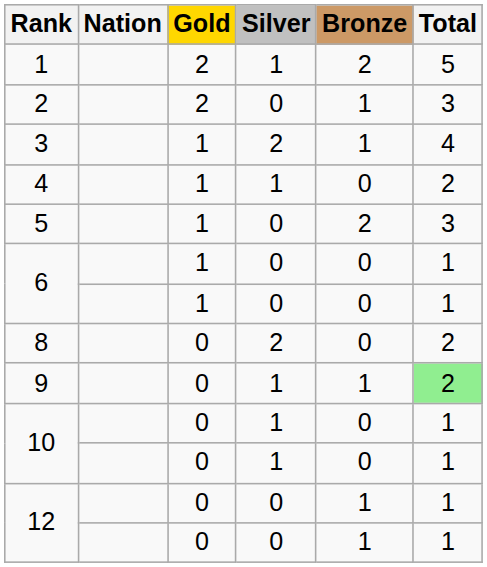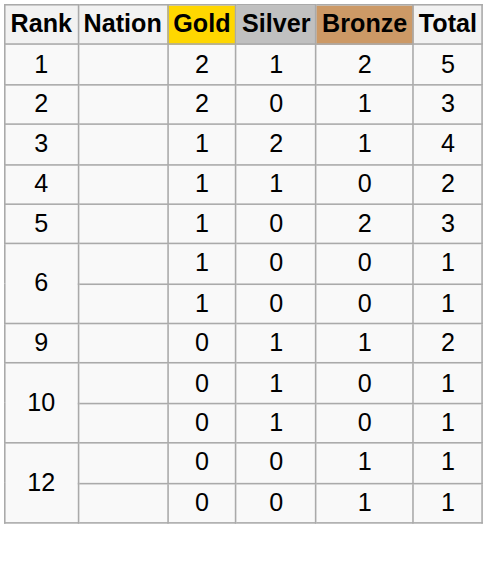 <table class="wikitable sortable" style="text-align:center">
 <tr>
 <th>Rank</th>
 <th>Nation</th>
 <th style="background-color:gold">Gold</th>
 <th style="background-color:silver">Silver</th>
 <th style="background-color:#cc9966">Bronze</th>
 <th>Total</th>
 </tr>
 <tr>
 <td>1</td>
 <td align=left></td>
 <td>2</td>
 <td>1</td>
 <td>2</td>
 <td>5</td>
 </tr>
 <tr>
 <td>2</td>
 <td align=left></td>
 <td>2</td>
 <td>0</td>
 <td>1</td>
 <td>3</td>
 </tr>
 <tr>
 <td>3</td>
 <td align=left></td>
 <td>1</td>
 <td>2</td>
 <td>1</td>
 <td>4</td>
 </tr>
 <tr>
 <td>4</td>
 <td align=left></td>
 <td>1</td>
 <td>1</td>
 <td>0</td>
 <td>2</td>
 </tr>
 <tr>
 <td>5</td>
 <td align=left></td>
 <td>1</td>
 <td>0</td>
 <td>2</td>
 <td>3</td>
 </tr>
 <tr>
 <td rowspan=2>6</td>
 <td align=left></td>
 <td>1</td>
 <td>0</td>
 <td>0</td>
 <td>1</td>
 </tr>
 <tr>
 <td align=left></td>
 <td>1</td>
 <td>0</td>
 <td>0</td>
 <td>1</td>
 </tr>
 <tr>
-<td>8</td>
-<td align=left></td>
-<td>0</td>
-<td>2</td>
-<td>0</td>
-<td>2</td>
-</tr>
-<tr>
 <td>9</td>
 <td align=left></td>
 <td>0</td>
 <td>1</td>
 <td>1</td>
-<td style="background: lightgreen;">2</td>
+<td>2</td>
 </tr>
 <tr>
 <td rowspan=2>10</td>
 <td align=left></td>
 <td>0</td>
 <td>1</td>
 <td>0</td>
 <td>1</td>
 </tr>
 <tr>
 <td align=left></td>
 <td>0</td>
 <td>1</td>
 <td>0</td>
 <td>1</td>
 </tr>
 <tr>
 <td rowspan=2>12</td>
 <td align=left></td>
 <td>0</td>
 <td>0</td>
 <td>1</td>
 <td>1</td>
 </tr>
 <tr>
 <td align=left></td>
 <td>0</td>
 <td>0</td>
 <td>1</td>
 <td>1</td>
 </tr>
 </table>
